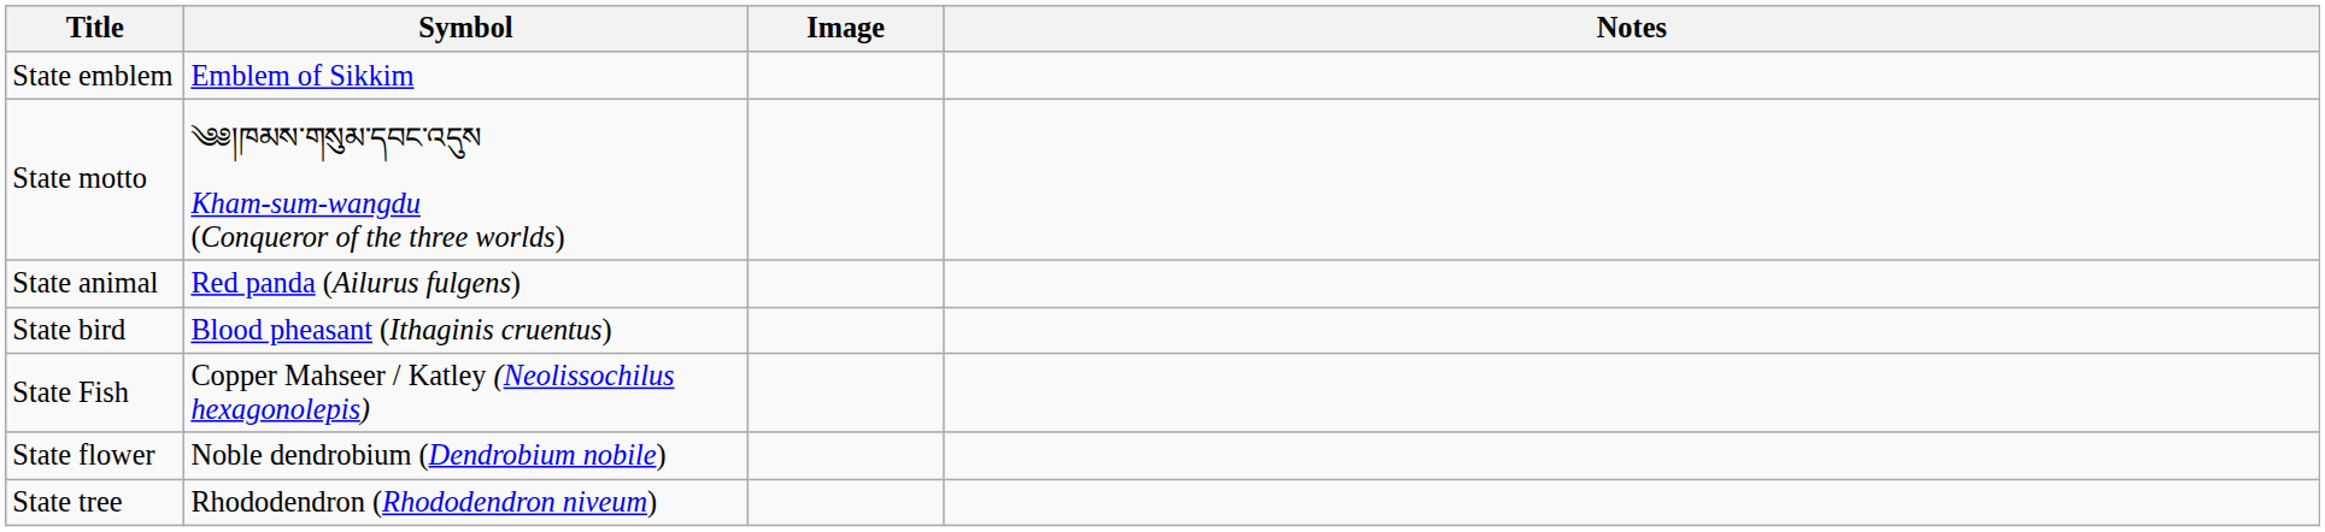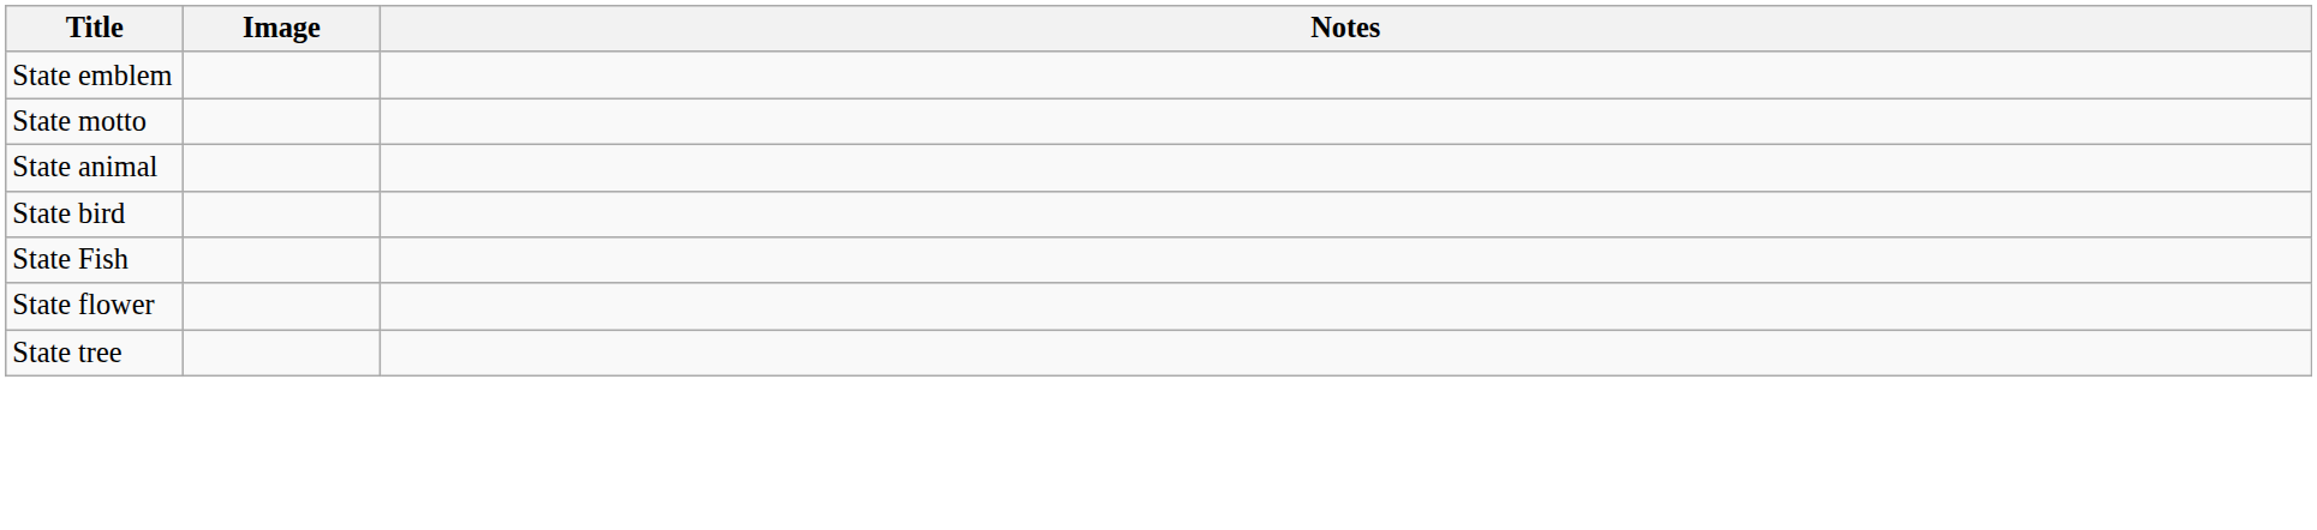 <table class="wikitable" style="width: 100%;">
 <tr>
 <th width=90>Title</th>
-<th style="width:300px;">Symbol</th>
 <th width=100>Image</th>
 <th>Notes</th>
 </tr>
 <tr>
 <td>State emblem</td>
-<td><a href='#'>Emblem of Sikkim</a></td>
 <td style="text-align:center;"></td>
 <td></td>
 </tr>
 <tr>
 <td>State motto</td>
-<td>༄༅།ཁམས་གསུམ་དབང་འདུས <br> <em><a href='#'>Kham-sum-wangdu</a></em><br> (<em>Conqueror of the three worlds</em>)</td>
 <td style="text-align:center;"></td>
 <td></td>
 </tr>
 <tr>
 <td>State animal</td>
-<td><a href='#'>Red panda</a> (<em>Ailurus fulgens</em>)</td>
 <td align=center></td>
 <td></td>
 </tr>
 <tr>
 <td>State bird</td>
-<td><a href='#'>Blood pheasant</a> (<em>Ithaginis cruentus</em>)</td>
 <td align=center></td>
 <td></td>
 </tr>
 <tr>
 <td>State Fish</td>
-<td>Copper Mahseer / Katley <em>(<a href='#'>Neolissochilus hexagonolepis</a>)</em></td>
 <td></td>
 <td></td>
 </tr>
 <tr>
 <td>State flower</td>
-<td>Noble dendrobium (<em><a href='#'>Dendrobium nobile</a></em>)</td>
 <td align=center></td>
 <td></td>
 </tr>
 <tr>
 <td>State tree</td>
-<td>Rhododendron (<em><a href='#'>Rhododendron niveum</a></em>)</td>
 <td align=center></td>
 <td></td>
 </tr>
 </table>
